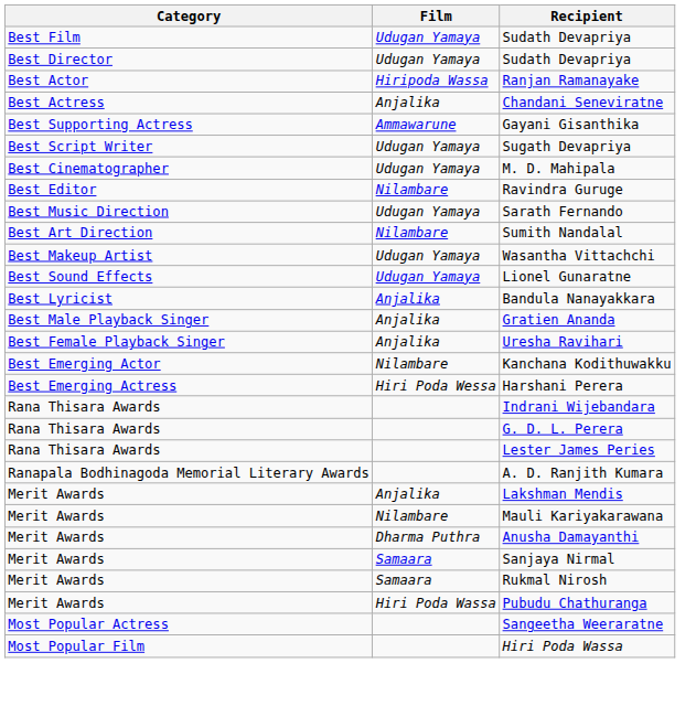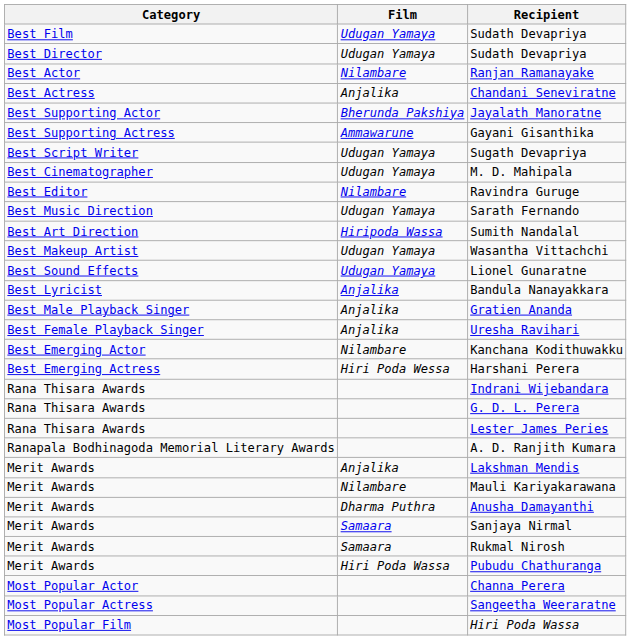 <table class="wikitable plainrowheaders sortable">
 <tr>
 <th scope="col">Category</th>
 <th scope="col">Film</th>
 <th scope="col">Recipient</th>
 </tr>
 <tr>
 <td><a href='#'>Best Film</a></td>
 <td><em><a href='#'>Udugan Yamaya</a></em></td>
 <td>Sudath Devapriya</td>
 </tr>
 <tr>
 <td><a href='#'>Best Director</a></td>
 <td><em>Udugan Yamaya</em></td>
 <td>Sudath Devapriya</td>
 </tr>
 <tr>
 <td><a href='#'>Best Actor</a></td>
-<td><em><a href='#'>Hiripoda Wassa</a></em></td>
+<td><em><a href='#'>Nilambare</a></em></td>
 <td><a href='#'>Ranjan Ramanayake</a></td>
 </tr>
 <tr>
 <td><a href='#'>Best Actress</a></td>
 <td><em>Anjalika</em></td>
 <td><a href='#'>Chandani Seneviratne</a></td>
+</tr>
+<tr>
+<td><a href='#'>Best Supporting Actor</a></td>
+<td><em><a href='#'>Bherunda Pakshiya</a></em></td>
+<td><a href='#'>Jayalath Manoratne</a></td>
 </tr>
 <tr>
 <td><a href='#'>Best Supporting Actress</a></td>
 <td><em><a href='#'>Ammawarune</a></em></td>
 <td>Gayani Gisanthika</td>
 </tr>
 <tr>
 <td><a href='#'>Best Script Writer</a></td>
 <td><em>Udugan Yamaya</em></td>
 <td>Sugath Devapriya</td>
 </tr>
 <tr>
 <td><a href='#'>Best Cinematographer</a></td>
 <td><em>Udugan Yamaya</em></td>
 <td>M. D. Mahipala</td>
 </tr>
 <tr>
 <td><a href='#'>Best Editor</a></td>
 <td><em><a href='#'>Nilambare</a></em></td>
 <td>Ravindra Guruge</td>
 </tr>
 <tr>
 <td><a href='#'>Best Music Direction</a></td>
 <td><em>Udugan Yamaya</em></td>
 <td>Sarath Fernando</td>
 </tr>
 <tr>
 <td><a href='#'>Best Art Direction</a></td>
-<td><em><a href='#'>Nilambare</a></em></td>
+<td><em><a href='#'>Hiripoda Wassa</a></em></td>
 <td>Sumith Nandalal</td>
 </tr>
 <tr>
 <td><a href='#'>Best Makeup Artist</a></td>
 <td><em>Udugan Yamaya</em></td>
 <td>Wasantha Vittachchi</td>
 </tr>
 <tr>
 <td><a href='#'>Best Sound Effects</a></td>
 <td><em><a href='#'>Udugan Yamaya</a></em></td>
 <td>Lionel Gunaratne</td>
 </tr>
 <tr>
 <td><a href='#'>Best Lyricist</a></td>
 <td><em><a href='#'>Anjalika</a></em></td>
 <td>Bandula Nanayakkara</td>
 </tr>
 <tr>
 <td><a href='#'>Best Male Playback Singer</a></td>
 <td><em>Anjalika</em></td>
 <td><a href='#'>Gratien Ananda</a></td>
 </tr>
 <tr>
 <td><a href='#'>Best Female Playback Singer</a></td>
 <td><em>Anjalika</em></td>
 <td><a href='#'>Uresha Ravihari</a></td>
 </tr>
 <tr>
 <td><a href='#'>Best Emerging Actor</a></td>
 <td><em>Nilambare</em></td>
 <td>Kanchana Kodithuwakku</td>
 </tr>
 <tr>
 <td><a href='#'>Best Emerging Actress</a></td>
 <td><em>Hiri Poda Wessa</em></td>
 <td>Harshani Perera</td>
 </tr>
 <tr>
 <td>Rana Thisara Awards</td>
 <td></td>
 <td><a href='#'>Indrani Wijebandara</a></td>
 </tr>
 <tr>
 <td>Rana Thisara Awards</td>
 <td></td>
 <td><a href='#'>G. D. L. Perera</a></td>
 </tr>
 <tr>
 <td>Rana Thisara Awards</td>
 <td></td>
 <td><a href='#'>Lester James Peries</a></td>
 </tr>
 <tr>
 <td>Ranapala Bodhinagoda Memorial Literary Awards</td>
 <td></td>
 <td>A. D. Ranjith Kumara</td>
 </tr>
 <tr>
 <td>Merit Awards</td>
 <td><em>Anjalika</em></td>
 <td><a href='#'>Lakshman Mendis</a></td>
 </tr>
 <tr>
 <td>Merit Awards</td>
 <td><em>Nilambare</em></td>
 <td>Mauli Kariyakarawana</td>
 </tr>
 <tr>
 <td>Merit Awards</td>
 <td><em>Dharma Puthra</em></td>
 <td><a href='#'>Anusha Damayanthi</a></td>
 </tr>
 <tr>
 <td>Merit Awards</td>
 <td><em><a href='#'>Samaara</a></em></td>
 <td>Sanjaya Nirmal</td>
 </tr>
 <tr>
 <td>Merit Awards</td>
 <td><em>Samaara</em></td>
 <td>Rukmal Nirosh</td>
 </tr>
 <tr>
 <td>Merit Awards</td>
 <td><em>Hiri Poda Wassa</em></td>
 <td><a href='#'>Pubudu Chathuranga</a></td>
 </tr>
 <tr>
+<td><a href='#'>Most Popular Actor</a></td>
+<td></td>
+<td><a href='#'>Channa Perera</a></td>
+</tr>
+<tr>
 <td><a href='#'>Most Popular Actress</a></td>
 <td></td>
 <td><a href='#'>Sangeetha Weeraratne</a></td>
 </tr>
 <tr>
 <td><a href='#'>Most Popular Film</a></td>
 <td></td>
 <td><em>Hiri Poda Wassa</em></td>
 </tr>
 </table>
